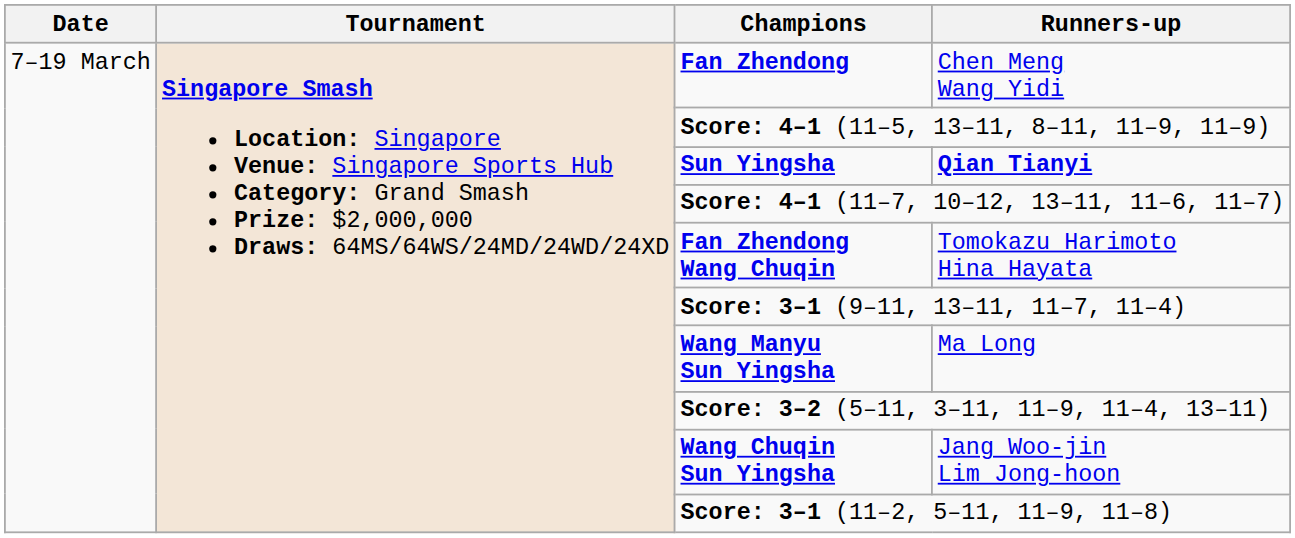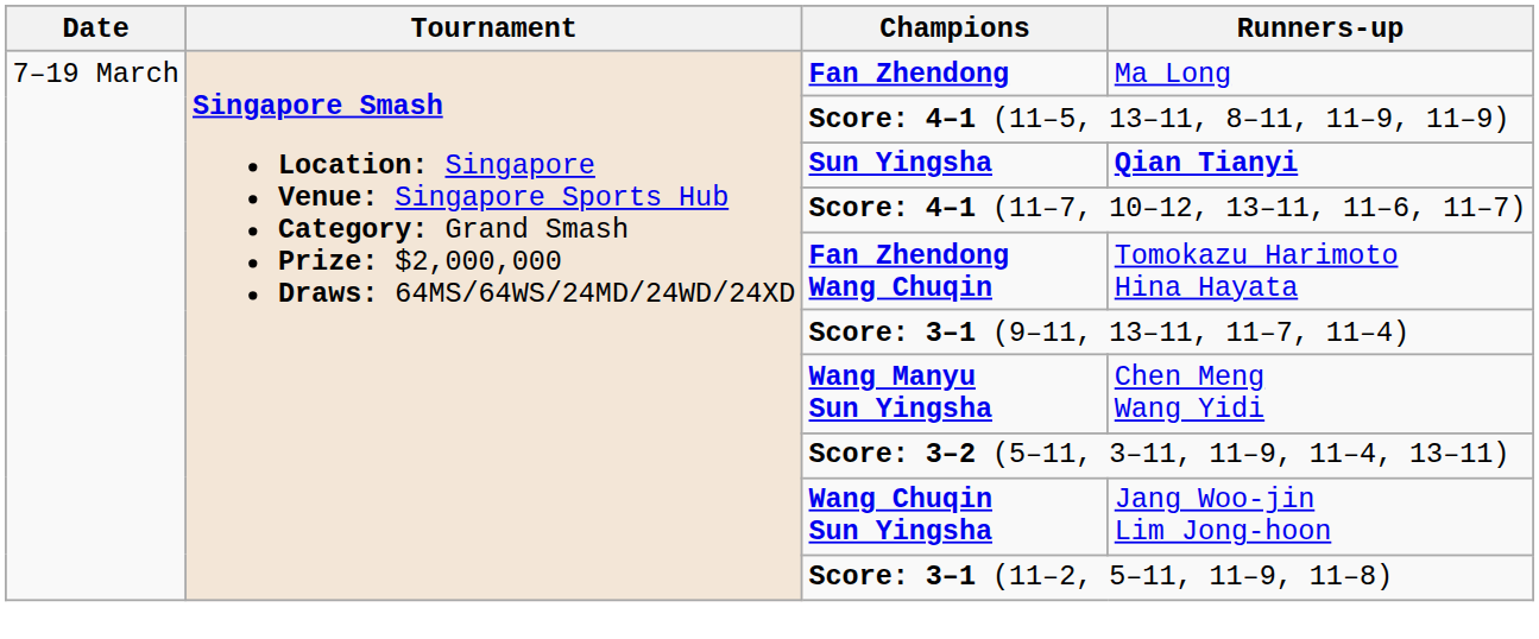 <table class="wikitable">
 <tr>
 <th scope=col>Date</th>
 <th scope=col>Tournament</th>
 <th scope=col>Champions</th>
 <th scope=col>Runners-up</th>
 </tr>
 <tr valign=top>
 <td rowspan=10>7–19 March</td>
 <td style="background:#f3e6d7;" rowspan="10"><br><strong><a href='#'>Singapore Smash</a></strong><ul><li><strong>Location:</strong> <a href='#'>Singapore</a></li><li><strong>Venue:</strong> <a href='#'>Singapore Sports Hub</a></li><li><strong>Category:</strong> Grand Smash</li><li><strong>Prize:</strong> $2,000,000</li><li><strong>Draws:</strong> 64MS/64WS/24MD/24WD/24XD</li></ul></td>
 <td><strong> <a href='#'>Fan Zhendong</a></strong></td>
-<td> <a href='#'>Chen Meng</a><br> <a href='#'>Wang Yidi</a></td>
+<td> <a href='#'>Ma Long</a></td>
 </tr>
 <tr>
 <td colspan=2><strong>Score: 4–1</strong> (11–5, 13–11, 8–11, 11–9, 11–9)</td>
 </tr>
 <tr valign=top>
 <td><strong> <a href='#'>Sun Yingsha</a></strong></td>
 <td><strong> <a href='#'>Qian Tianyi</a></strong></td>
 </tr>
 <tr>
 <td colspan=2><strong>Score: 4–1</strong> (11–7, 10–12, 13–11, 11–6, 11–7)</td>
 </tr>
 <tr valign=top>
 <td><strong> <a href='#'>Fan Zhendong</a><br> <a href='#'>Wang Chuqin</a></strong></td>
 <td> <a href='#'>Tomokazu Harimoto</a><br> <a href='#'>Hina Hayata</a></td>
 </tr>
 <tr>
 <td colspan=2><strong>Score: 3–1</strong> (9–11, 13–11, 11–7, 11–4)</td>
 </tr>
 <tr valign=top>
 <td><strong> <a href='#'>Wang Manyu</a><br> <a href='#'>Sun Yingsha</a></strong></td>
-<td> <a href='#'>Ma Long</a></td>
+<td> <a href='#'>Chen Meng</a><br> <a href='#'>Wang Yidi</a></td>
 </tr>
 <tr>
 <td colspan=2><strong>Score: 3–2</strong> (5–11, 3–11, 11–9, 11–4, 13–11)</td>
 </tr>
 <tr valign=top>
 <td><strong> <a href='#'>Wang Chuqin</a><br> <a href='#'>Sun Yingsha</a></strong></td>
 <td> <a href='#'>Jang Woo-jin</a><br> <a href='#'>Lim Jong-hoon</a></td>
 </tr>
 <tr>
 <td colspan=2><strong>Score: 3–1</strong> (11–2, 5–11, 11–9, 11–8)</td>
 </tr>
 </table>
